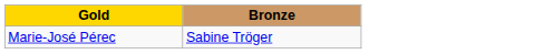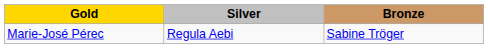 <table class="wikitable" style="text-align:left">
 <tr align="center">
 <td width=200 bgcolor=gold><strong>Gold</strong></td>
+<td width=200 bgcolor=silver><strong>Silver</strong></td>
 <td width=200 bgcolor=CC9966><strong>Bronze</strong></td>
 </tr>
 <tr>
 <td><a href='#'>Marie-José Pérec</a><br><em></em></td>
+<td><a href='#'>Regula Aebi</a><br><em></em></td>
 <td><a href='#'>Sabine Tröger</a><br><em></em></td>
 </tr>
 </table>
